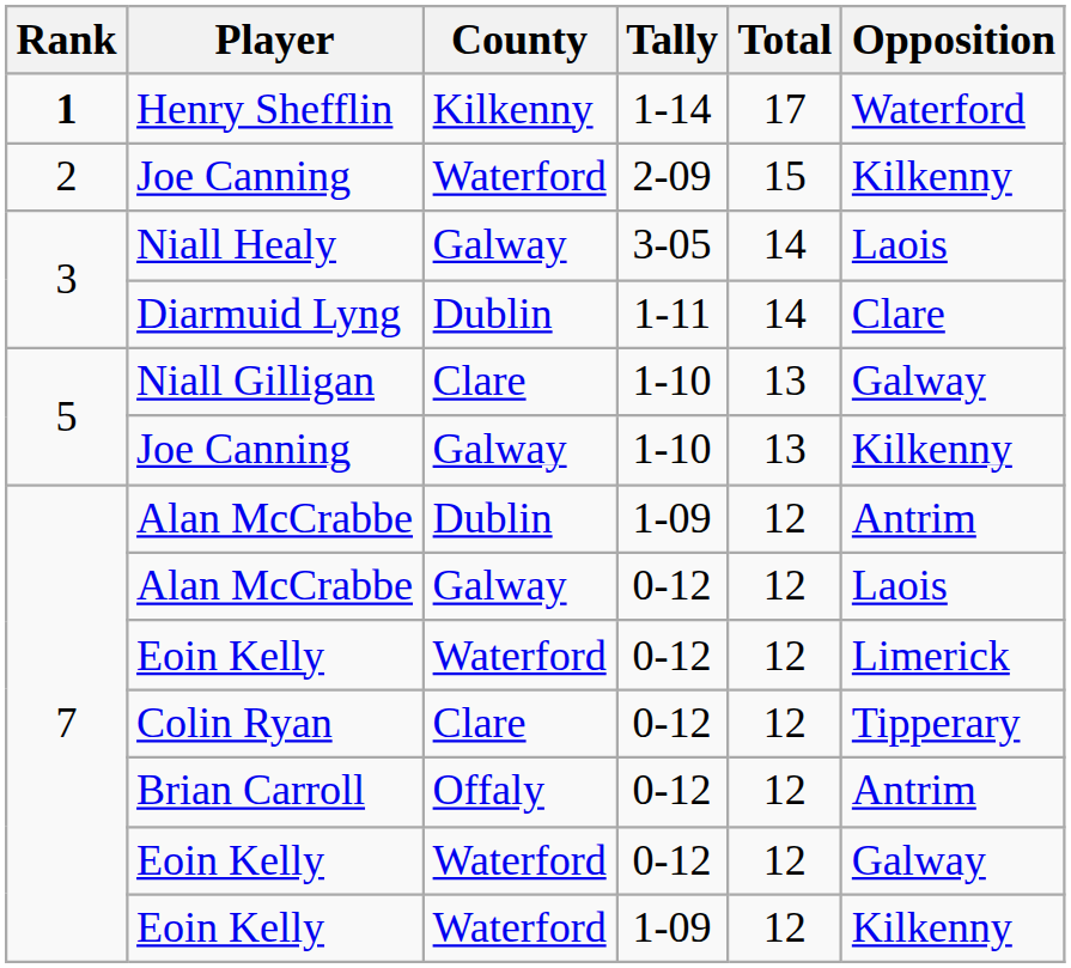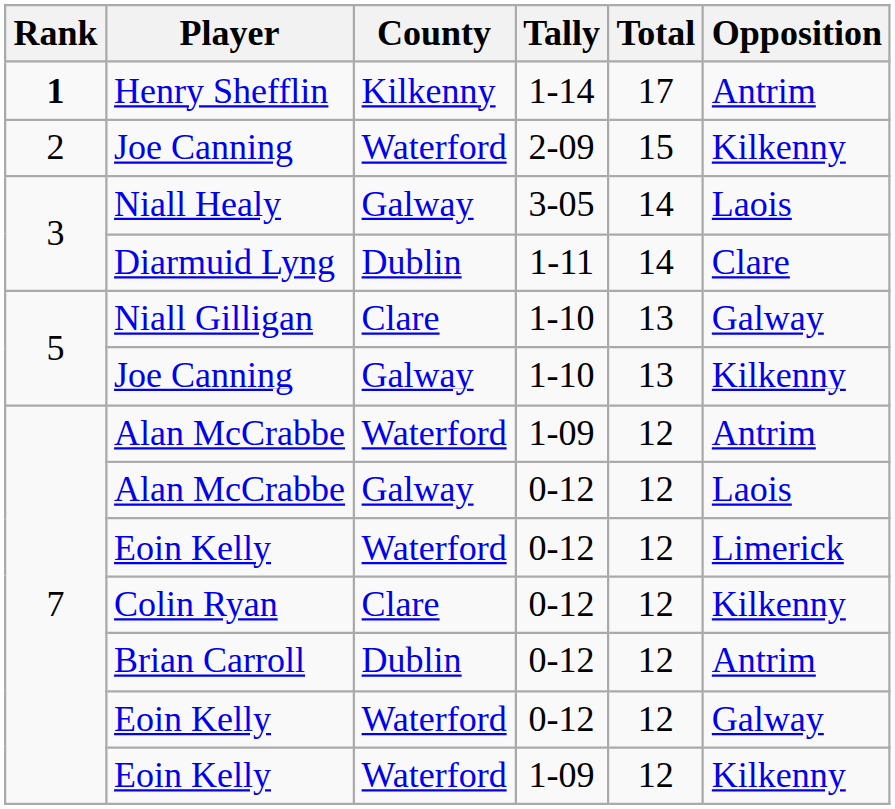 <table class="wikitable">
 <tr>
 <th>Rank</th>
 <th>Player</th>
 <th>County</th>
 <th>Tally</th>
 <th>Total</th>
 <th>Opposition</th>
 </tr>
 <tr>
 <td rowspan=1 align=center><strong>1</strong></td>
 <td><a href='#'>Henry Shefflin</a></td>
 <td><a href='#'>Kilkenny</a></td>
 <td align=center>1-14</td>
 <td align=center>17</td>
-<td><a href='#'>Waterford</a></td>
+<td><a href='#'>Antrim</a></td>
 </tr>
 <tr>
 <td rowspan=1 align=center>2</td>
 <td><a href='#'>Joe Canning</a></td>
 <td><a href='#'>Waterford</a></td>
 <td align=center>2-09</td>
 <td align=center>15</td>
 <td><a href='#'>Kilkenny</a></td>
 </tr>
 <tr>
 <td rowspan=2 align=center>3</td>
 <td><a href='#'>Niall Healy</a></td>
 <td><a href='#'>Galway</a></td>
 <td align=center>3-05</td>
 <td align=center>14</td>
 <td><a href='#'>Laois</a></td>
 </tr>
 <tr>
 <td><a href='#'>Diarmuid Lyng</a></td>
 <td><a href='#'>Dublin</a></td>
 <td align=center>1-11</td>
 <td align=center>14</td>
 <td><a href='#'>Clare</a></td>
 </tr>
 <tr>
 <td rowspan=2 align=center>5</td>
 <td><a href='#'>Niall Gilligan</a></td>
 <td><a href='#'>Clare</a></td>
 <td align=center>1-10</td>
 <td align=center>13</td>
 <td><a href='#'>Galway</a></td>
 </tr>
 <tr>
 <td><a href='#'>Joe Canning</a></td>
 <td><a href='#'>Galway</a></td>
 <td align=center>1-10</td>
 <td align=center>13</td>
 <td><a href='#'>Kilkenny</a></td>
 </tr>
 <tr>
 <td rowspan=7 align=center>7</td>
 <td><a href='#'>Alan McCrabbe</a></td>
-<td><a href='#'>Dublin</a></td>
+<td><a href='#'>Waterford</a></td>
 <td align=center>1-09</td>
 <td align=center>12</td>
 <td><a href='#'>Antrim</a></td>
 </tr>
 <tr>
 <td><a href='#'>Alan McCrabbe</a></td>
 <td><a href='#'>Galway</a></td>
 <td align=center>0-12</td>
 <td align=center>12</td>
 <td><a href='#'>Laois</a></td>
 </tr>
 <tr>
 <td><a href='#'>Eoin Kelly</a></td>
 <td><a href='#'>Waterford</a></td>
 <td align=center>0-12</td>
 <td align=center>12</td>
 <td><a href='#'>Limerick</a></td>
 </tr>
 <tr>
 <td><a href='#'>Colin Ryan</a></td>
 <td><a href='#'>Clare</a></td>
 <td align=center>0-12</td>
 <td align=center>12</td>
-<td><a href='#'>Tipperary</a></td>
+<td><a href='#'>Kilkenny</a></td>
 </tr>
 <tr>
 <td><a href='#'>Brian Carroll</a></td>
-<td><a href='#'>Offaly</a></td>
+<td><a href='#'>Dublin</a></td>
 <td align=center>0-12</td>
 <td align=center>12</td>
 <td><a href='#'>Antrim</a></td>
 </tr>
 <tr>
 <td><a href='#'>Eoin Kelly</a></td>
 <td><a href='#'>Waterford</a></td>
 <td align=center>0-12</td>
 <td align=center>12</td>
 <td><a href='#'>Galway</a></td>
 </tr>
 <tr>
 <td><a href='#'>Eoin Kelly</a></td>
 <td><a href='#'>Waterford</a></td>
 <td align=center>1-09</td>
 <td align=center>12</td>
 <td><a href='#'>Kilkenny</a></td>
 </tr>
 </table>
